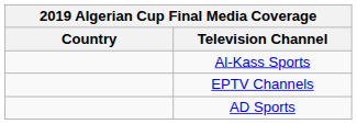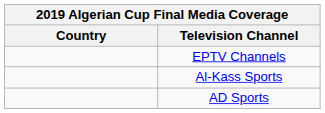 <table class="wikitable" align="center">
 <tr>
 <th colspan=2>2019 Algerian Cup Final Media Coverage</th>
 </tr>
 <tr>
 <th style="width:180px;">Country</th>
 <th style="width:190px;">Television Channel</th>
 </tr>
 <tr>
 <td rowspan=1></td>
-<td align=Center><a href='#'>Al-Kass Sports</a></td>
+<td align=Center><a href='#'>EPTV Channels</a></td>
 </tr>
 <tr>
 <td rowspan=1></td>
-<td align=Center><a href='#'>EPTV Channels</a></td>
+<td align=Center><a href='#'>Al-Kass Sports</a></td>
 </tr>
 <tr>
 <td rowspan=1></td>
 <td align=Center><a href='#'>AD Sports</a></td>
 </tr>
 </table>
